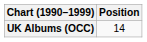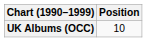 <table class="wikitable plainrowheaders" style="text-align:center">
 <tr>
 <th scope="col">Chart (1990–1999)</th>
 <th scope="col">Position</th>
 </tr>
 <tr>
 <th scope="row">UK Albums (OCC)</th>
-<td>14</td>
+<td>10</td>
 </tr>
 </table>
